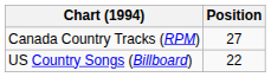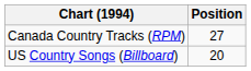 <table class="wikitable sortable">
 <tr>
 <th scope="col">Chart (1994)</th>
 <th scope="col">Position</th>
 </tr>
 <tr>
 <td>Canada Country Tracks (<em><a href='#'>RPM</a></em>)</td>
 <td align="center">27</td>
 </tr>
 <tr>
 <td>US <a href='#'>Country Songs</a> (<em><a href='#'>Billboard</a></em>)</td>
-<td align="center">22</td>
+<td align="center">20</td>
 </tr>
 </table>
